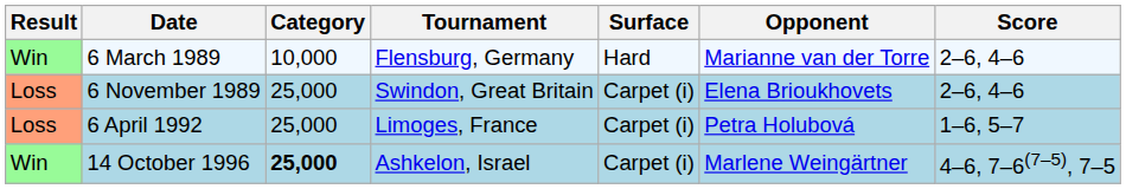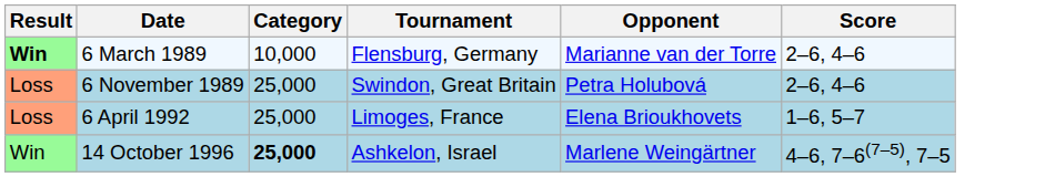 <table class="sortable wikitable">
 <tr>
 <th>Result</th>
 <th>Date</th>
 <th>Category</th>
 <th>Tournament</th>
-<th>Surface</th>
 <th>Opponent</th>
 <th class=unsortable>Score</th>
 </tr>
 <tr bgcolor=F0F8FF>
-<td style="background:#98fb98;">Win</td>
+<td style="background:#98fb98;"><strong>Win</strong></td>
 <td>6 March 1989</td>
 <td>10,000</td>
 <td><a href='#'>Flensburg</a>, Germany</td>
-<td>Hard</td>
 <td> <a href='#'>Marianne van der Torre</a></td>
 <td>2–6, 4–6</td>
 </tr>
 <tr bgcolor=lightblue>
 <td style="background:#ffa07a;">Loss</td>
 <td>6 November 1989</td>
 <td>25,000</td>
 <td><a href='#'>Swindon</a>, Great Britain</td>
-<td>Carpet (i)</td>
-<td> <a href='#'>Elena Brioukhovets</a></td>
+<td> <a href='#'>Petra Holubová</a></td>
 <td>2–6, 4–6</td>
 </tr>
 <tr bgcolor=lightblue>
 <td style="background:#ffa07a;">Loss</td>
 <td>6 April 1992</td>
 <td>25,000</td>
 <td><a href='#'>Limoges</a>, France</td>
-<td>Carpet (i)</td>
-<td> <a href='#'>Petra Holubová</a></td>
+<td> <a href='#'>Elena Brioukhovets</a></td>
 <td>1–6, 5–7</td>
 </tr>
 <tr bgcolor=lightblue>
 <td style="background:#98fb98;">Win</td>
 <td>14 October 1996</td>
 <td><strong>25,000</strong></td>
 <td><a href='#'>Ashkelon</a>, Israel</td>
-<td>Carpet (i)</td>
 <td> <a href='#'>Marlene Weingärtner</a></td>
 <td>4–6, 7–6<sup>(7–5)</sup>, 7–5</td>
 </tr>
 </table>
